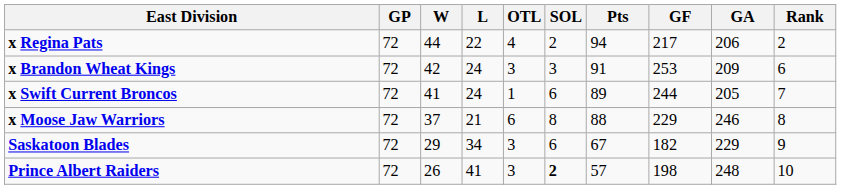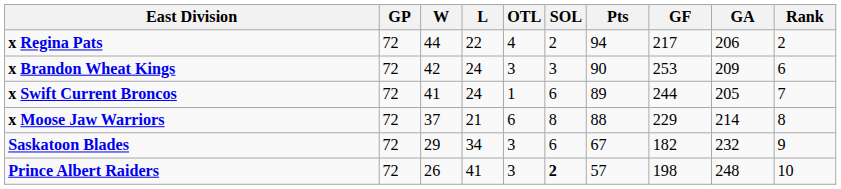 <table class="wikitable">
 <tr>
 <th style="width:45%;">East Division</th>
 <th style="width:5%;">GP</th>
 <th style="width:5%;">W</th>
 <th style="width:5%;">L</th>
 <th style="width:5%;">OTL</th>
 <th style="width:5%;">SOL</th>
 <th style="width:7.5%;">Pts</th>
 <th style="width:7.5%;">GF</th>
 <th style="width:7.5%;">GA</th>
 <th style="width:7.5%;">Rank</th>
 </tr>
 <tr>
 <td><strong>x <a href='#'>Regina Pats</a></strong></td>
 <td>72</td>
 <td>44</td>
 <td>22</td>
 <td>4</td>
 <td>2</td>
 <td>94</td>
 <td>217</td>
 <td>206</td>
 <td>2</td>
 </tr>
 <tr>
 <td><strong>x <a href='#'>Brandon Wheat Kings</a></strong></td>
 <td>72</td>
 <td>42</td>
 <td>24</td>
 <td>3</td>
 <td>3</td>
-<td>91</td>
+<td>90</td>
 <td>253</td>
 <td>209</td>
 <td>6</td>
 </tr>
 <tr>
 <td><strong>x <a href='#'>Swift Current Broncos</a></strong></td>
 <td>72</td>
 <td>41</td>
 <td>24</td>
 <td>1</td>
 <td>6</td>
 <td>89</td>
 <td>244</td>
 <td>205</td>
 <td>7</td>
 </tr>
 <tr>
 <td><strong>x <a href='#'>Moose Jaw Warriors</a></strong></td>
 <td>72</td>
 <td>37</td>
 <td>21</td>
 <td>6</td>
 <td>8</td>
 <td>88</td>
 <td>229</td>
-<td>246</td>
+<td>214</td>
 <td>8</td>
 </tr>
 <tr>
 <td><strong><a href='#'>Saskatoon Blades</a></strong></td>
 <td>72</td>
 <td>29</td>
 <td>34</td>
 <td>3</td>
 <td>6</td>
 <td>67</td>
 <td>182</td>
-<td>229</td>
+<td>232</td>
 <td>9</td>
 </tr>
 <tr>
 <td><strong><a href='#'>Prince Albert Raiders</a></strong></td>
 <td>72</td>
 <td>26</td>
 <td>41</td>
 <td>3</td>
 <td><strong>2</strong></td>
 <td>57</td>
 <td>198</td>
 <td>248</td>
 <td>10</td>
 </tr>
 </table>
